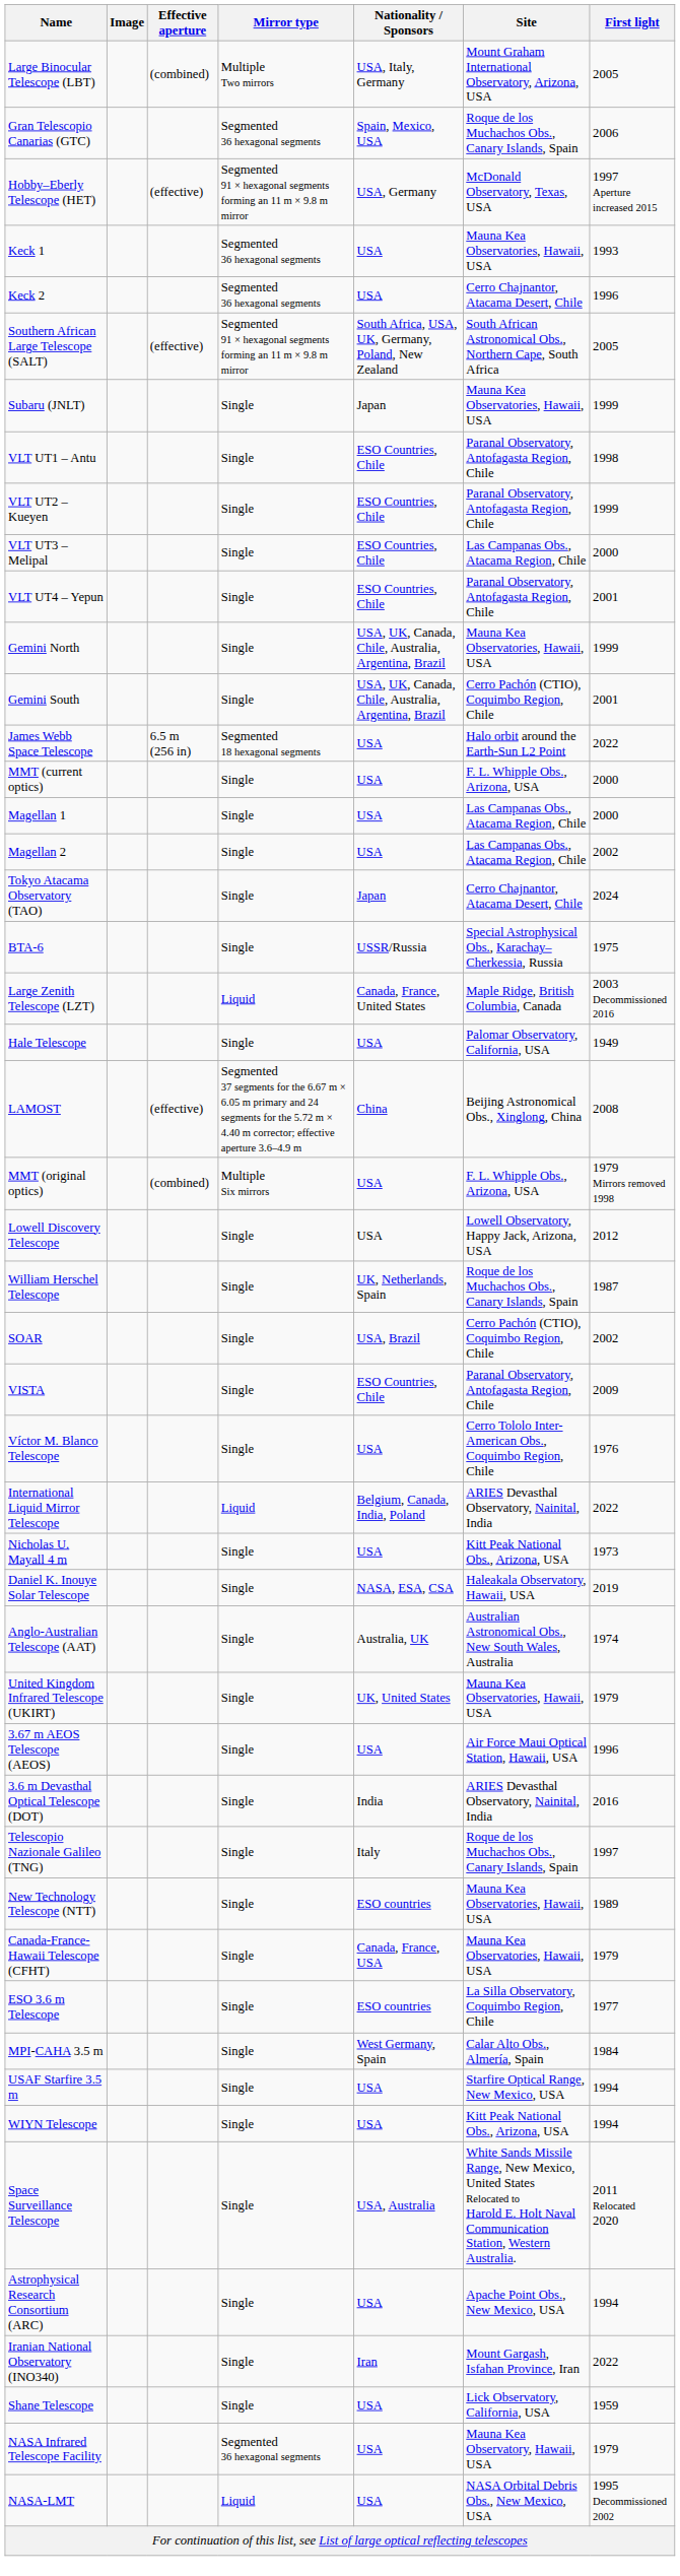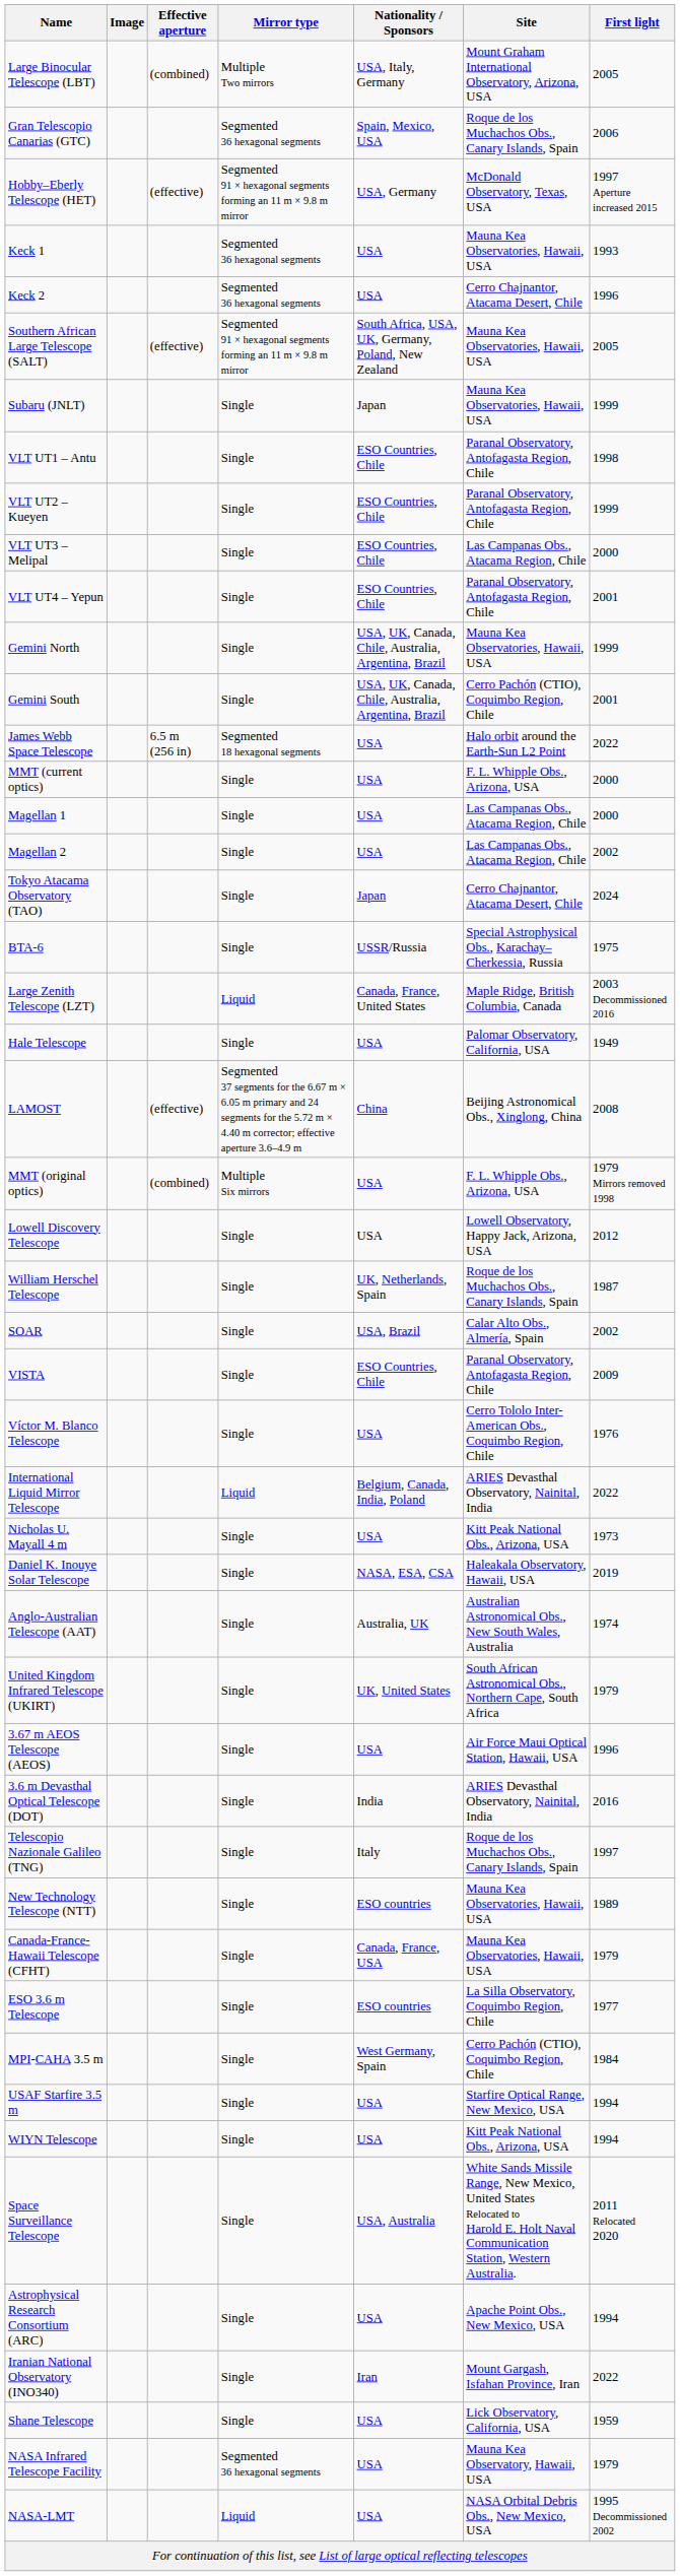 <table class="wikitable sortable" style="margin: 1em auto 1em auto; width:90%; font-size:95%;">
 <tr>
 <th>Name</th>
 <th class="unsortable">Image</th>
 <th data-sort-type="number">Effective <a href='#'>aperture</a></th>
 <th><a href='#'>Mirror type</a></th>
 <th>Nationality / Sponsors</th>
 <th>Site</th>
 <th><a href='#'>First light</a></th>
 </tr>
 <tr>
 <td><a href='#'>Large Binocular Telescope</a> (LBT)</td>
 <td></td>
 <td> (combined)</td>
 <td>Multiple<br><small>Two  mirrors</small></td>
 <td><a href='#'>USA</a>, Italy, Germany</td>
 <td><a href='#'>Mount Graham International Observatory</a>, <a href='#'>Arizona</a>, USA</td>
 <td>2005</td>
 </tr>
 <tr>
 <td><a href='#'>Gran Telescopio Canarias</a> (GTC)</td>
 <td></td>
 <td></td>
 <td>Segmented<br><small>36 hexagonal segments</small></td>
 <td><a href='#'>Spain</a>, <a href='#'>Mexico</a>, <a href='#'>USA</a></td>
 <td><a href='#'>Roque de los Muchachos Obs.</a>, <a href='#'>Canary Islands</a>, Spain</td>
 <td>2006</td>
 </tr>
 <tr>
 <td><a href='#'>Hobby–Eberly Telescope</a> (HET)</td>
 <td></td>
 <td> (effective) </td>
 <td>Segmented<br><small>91 ×  hexagonal segments forming an 11 m × 9.8 m mirror</small></td>
 <td><a href='#'>USA</a>, Germany</td>
 <td><a href='#'>McDonald Observatory</a>, <a href='#'>Texas</a>, USA</td>
 <td>1997<br><small>Aperture increased 2015</small></td>
 </tr>
 <tr>
 <td><a href='#'>Keck</a> 1</td>
 <td></td>
 <td></td>
 <td>Segmented<br><small>36 hexagonal segments</small></td>
 <td><a href='#'>USA</a></td>
 <td><a href='#'>Mauna Kea Observatories</a>, <a href='#'>Hawaii</a>, USA</td>
 <td>1993</td>
 </tr>
 <tr>
 <td><a href='#'>Keck</a> 2</td>
 <td></td>
 <td></td>
 <td>Segmented<br><small>36 hexagonal segments</small></td>
 <td><a href='#'>USA</a></td>
 <td><a href='#'>Cerro Chajnantor</a>, <a href='#'>Atacama Desert</a>, <a href='#'>Chile</a></td>
 <td>1996</td>
 </tr>
 <tr>
 <td><a href='#'>Southern African Large Telescope</a> (SALT)</td>
 <td></td>
 <td> (effective)</td>
 <td>Segmented<br><small>91 ×  hexagonal segments forming an 11 m × 9.8 m mirror</small></td>
 <td><a href='#'>South Africa</a>, <a href='#'>USA</a>, <a href='#'>UK</a>, Germany, <a href='#'>Poland</a>, New Zealand</td>
-<td><a href='#'>South African Astronomical Obs.</a>, <a href='#'>Northern Cape</a>, South Africa</td>
+<td><a href='#'>Mauna Kea Observatories</a>, <a href='#'>Hawaii</a>, USA</td>
 <td>2005</td>
 </tr>
 <tr>
 <td><a href='#'>Subaru</a> (JNLT)</td>
 <td></td>
 <td></td>
 <td>Single</td>
 <td>Japan</td>
 <td><a href='#'>Mauna Kea Observatories</a>, <a href='#'>Hawaii</a>, USA</td>
 <td>1999</td>
 </tr>
 <tr>
 <td><a href='#'>VLT</a> UT1 – Antu</td>
 <td></td>
 <td></td>
 <td>Single</td>
 <td><a href='#'>ESO Countries</a>, <a href='#'>Chile</a></td>
 <td><a href='#'>Paranal Observatory</a>, <a href='#'>Antofagasta Region</a>, Chile</td>
 <td>1998</td>
 </tr>
 <tr>
 <td><a href='#'>VLT</a> UT2 – Kueyen</td>
 <td></td>
 <td></td>
 <td>Single</td>
 <td><a href='#'>ESO Countries</a>, <a href='#'>Chile</a></td>
 <td><a href='#'>Paranal Observatory</a>, <a href='#'>Antofagasta Region</a>, Chile</td>
 <td>1999</td>
 </tr>
 <tr>
 <td><a href='#'>VLT</a> UT3 – Melipal</td>
 <td></td>
 <td></td>
 <td>Single</td>
 <td><a href='#'>ESO Countries</a>, <a href='#'>Chile</a></td>
 <td><a href='#'>Las Campanas Obs.</a>, <a href='#'>Atacama Region</a>, Chile</td>
 <td>2000</td>
 </tr>
 <tr>
 <td><a href='#'>VLT</a> UT4 – Yepun</td>
 <td></td>
 <td></td>
 <td>Single</td>
 <td><a href='#'>ESO Countries</a>, <a href='#'>Chile</a></td>
 <td><a href='#'>Paranal Observatory</a>, <a href='#'>Antofagasta Region</a>, Chile</td>
 <td>2001</td>
 </tr>
 <tr>
 <td><a href='#'>Gemini</a> North </td>
 <td></td>
 <td></td>
 <td>Single</td>
 <td><a href='#'>USA</a>, <a href='#'>UK</a>, Canada, <a href='#'>Chile</a>, Australia, <a href='#'>Argentina</a>, <a href='#'>Brazil</a></td>
 <td><a href='#'>Mauna Kea Observatories</a>, <a href='#'>Hawaii</a>, USA</td>
 <td>1999</td>
 </tr>
 <tr>
 <td><a href='#'>Gemini</a> South</td>
 <td></td>
 <td></td>
 <td>Single</td>
 <td><a href='#'>USA</a>, <a href='#'>UK</a>, Canada, <a href='#'>Chile</a>, Australia, <a href='#'>Argentina</a>, <a href='#'>Brazil</a></td>
 <td><a href='#'>Cerro Pachón</a> (CTIO), <a href='#'>Coquimbo Region</a>, Chile</td>
 <td>2001</td>
 </tr>
 <tr>
 <td><a href='#'>James Webb Space Telescope</a></td>
 <td></td>
 <td>6.5 m<br>(256 in)</td>
 <td>Segmented<br><small>18 hexagonal segments</small></td>
 <td><a href='#'>USA</a></td>
 <td><a href='#'>Halo orbit</a> around the <a href='#'>Earth-Sun L2 Point</a></td>
 <td>2022</td>
 </tr>
 <tr>
 <td><a href='#'>MMT</a> (current optics)</td>
 <td></td>
 <td></td>
 <td>Single</td>
 <td><a href='#'>USA</a></td>
 <td><a href='#'>F. L. Whipple Obs.</a>, <a href='#'>Arizona</a>, USA</td>
 <td>2000</td>
 </tr>
 <tr>
 <td><a href='#'>Magellan</a> 1 </td>
 <td></td>
 <td></td>
 <td>Single</td>
 <td><a href='#'>USA</a></td>
 <td><a href='#'>Las Campanas Obs.</a>, <a href='#'>Atacama Region</a>, Chile</td>
 <td>2000</td>
 </tr>
 <tr>
 <td><a href='#'>Magellan</a> 2 </td>
 <td></td>
 <td></td>
 <td>Single</td>
 <td><a href='#'>USA</a></td>
 <td><a href='#'>Las Campanas Obs.</a>, <a href='#'>Atacama Region</a>, Chile</td>
 <td>2002</td>
 </tr>
 <tr>
 <td><a href='#'>Tokyo Atacama Observatory</a> (TAO)</td>
 <td></td>
 <td></td>
 <td>Single</td>
 <td><a href='#'>Japan</a></td>
 <td><a href='#'>Cerro Chajnantor</a>, <a href='#'>Atacama Desert</a>, <a href='#'>Chile</a></td>
 <td>2024</td>
 </tr>
 <tr>
 <td><a href='#'>BTA-6</a></td>
 <td></td>
 <td></td>
 <td>Single</td>
 <td><a href='#'>USSR</a>/Russia</td>
 <td><a href='#'>Special Astrophysical Obs.</a>, <a href='#'>Karachay–Cherkessia</a>, Russia</td>
 <td>1975</td>
 </tr>
 <tr>
 <td><a href='#'>Large Zenith Telescope</a> (LZT)</td>
 <td></td>
 <td></td>
 <td><a href='#'>Liquid</a></td>
 <td><a href='#'>Canada</a>, <a href='#'>France</a>, United States </td>
 <td><a href='#'>Maple Ridge</a>, <a href='#'>British Columbia</a>, Canada</td>
 <td>2003<br><small>Decommissioned 2016</small></td>
 </tr>
 <tr>
 <td><a href='#'>Hale Telescope</a></td>
 <td></td>
 <td></td>
 <td>Single</td>
 <td><a href='#'>USA</a></td>
 <td><a href='#'>Palomar Observatory</a>, <a href='#'>California</a>, USA</td>
 <td>1949</td>
 </tr>
 <tr>
 <td><a href='#'>LAMOST</a></td>
 <td></td>
 <td> (effective)</td>
 <td>Segmented<br><small>37 segments for the 6.67 m × 6.05 m primary and 24 segments for the 5.72 m × 4.40 m corrector; effective aperture 3.6–4.9 m</small></td>
 <td><a href='#'>China</a></td>
 <td>Beijing Astronomical Obs., <a href='#'>Xinglong</a>, China</td>
 <td>2008</td>
 </tr>
 <tr>
 <td><a href='#'>MMT</a> (original optics)<br></td>
 <td></td>
 <td> (combined)</td>
 <td>Multiple<br><small>Six  mirrors</small></td>
 <td><a href='#'>USA</a></td>
 <td><a href='#'>F. L. Whipple Obs.</a>, <a href='#'>Arizona</a>, USA</td>
 <td>1979<br><small>Mirrors removed 1998</small></td>
 </tr>
 <tr>
 <td><a href='#'>Lowell Discovery Telescope</a></td>
 <td></td>
 <td></td>
 <td>Single</td>
 <td>USA</td>
 <td><a href='#'>Lowell Observatory</a>, Happy Jack, Arizona, USA</td>
 <td>2012</td>
 </tr>
 <tr>
 <td><a href='#'>William Herschel Telescope</a></td>
 <td></td>
 <td></td>
 <td>Single</td>
 <td><a href='#'>UK</a>, <a href='#'>Netherlands</a>, Spain</td>
 <td><a href='#'>Roque de los Muchachos Obs.</a>, <a href='#'>Canary Islands</a>, Spain</td>
 <td>1987</td>
 </tr>
 <tr>
 <td><a href='#'>SOAR</a></td>
 <td></td>
 <td></td>
 <td>Single</td>
 <td><a href='#'>USA</a>, <a href='#'>Brazil</a></td>
-<td><a href='#'>Cerro Pachón</a> (CTIO), <a href='#'>Coquimbo Region</a>, Chile</td>
+<td><a href='#'>Calar Alto Obs.</a>, <a href='#'>Almería</a>, Spain</td>
 <td>2002</td>
 </tr>
 <tr>
 <td><a href='#'>VISTA</a></td>
 <td></td>
 <td></td>
 <td>Single</td>
 <td><a href='#'>ESO Countries</a>, <a href='#'>Chile</a></td>
 <td><a href='#'>Paranal Observatory</a>, <a href='#'>Antofagasta Region</a>, Chile</td>
 <td>2009</td>
 </tr>
 <tr>
 <td><a href='#'>Víctor M. Blanco Telescope</a></td>
 <td></td>
 <td></td>
 <td>Single</td>
 <td><a href='#'>USA</a></td>
 <td><a href='#'>Cerro Tololo Inter-American Obs.</a>, <a href='#'>Coquimbo Region</a>, Chile</td>
 <td>1976</td>
 </tr>
 <tr>
 <td><a href='#'>International Liquid Mirror Telescope</a></td>
 <td></td>
 <td></td>
 <td><a href='#'>Liquid</a></td>
 <td><a href='#'>Belgium</a>, <a href='#'>Canada</a>, <a href='#'>India</a>, <a href='#'>Poland</a></td>
 <td><a href='#'>ARIES</a> Devasthal Observatory, <a href='#'>Nainital</a>, India</td>
 <td>2022</td>
 </tr>
 <tr>
 <td><a href='#'>Nicholas U. Mayall 4 m</a></td>
 <td></td>
 <td></td>
 <td>Single</td>
 <td><a href='#'>USA</a></td>
 <td><a href='#'>Kitt Peak National Obs.</a>, <a href='#'>Arizona</a>, USA</td>
 <td>1973</td>
 </tr>
 <tr>
 <td><a href='#'>Daniel K. Inouye Solar Telescope</a></td>
 <td></td>
 <td></td>
 <td>Single</td>
 <td><a href='#'>NASA</a>, <a href='#'>ESA</a>, <a href='#'>CSA</a></td>
 <td><a href='#'>Haleakala Observatory</a>, <a href='#'>Hawaii</a>, USA</td>
 <td>2019</td>
 </tr>
 <tr>
 <td><a href='#'>Anglo-Australian Telescope</a> (AAT)</td>
 <td></td>
 <td></td>
 <td>Single</td>
 <td>Australia, <a href='#'>UK</a></td>
 <td><a href='#'>Australian Astronomical Obs.</a>, <a href='#'>New South Wales</a>, Australia</td>
 <td>1974</td>
 </tr>
 <tr>
 <td><a href='#'>United Kingdom Infrared Telescope</a> (UKIRT)</td>
 <td></td>
 <td></td>
 <td>Single</td>
 <td><a href='#'>UK</a>, <a href='#'>United States</a></td>
-<td><a href='#'>Mauna Kea Observatories</a>, <a href='#'>Hawaii</a>, USA</td>
+<td><a href='#'>South African Astronomical Obs.</a>, <a href='#'>Northern Cape</a>, South Africa</td>
 <td>1979</td>
 </tr>
 <tr>
 <td><a href='#'>3.67 m AEOS Telescope</a> (AEOS)</td>
 <td></td>
 <td></td>
 <td>Single</td>
 <td><a href='#'>USA</a></td>
 <td><a href='#'>Air Force Maui Optical Station</a>, <a href='#'>Hawaii</a>, USA</td>
 <td>1996</td>
 </tr>
 <tr>
 <td><a href='#'>3.6 m Devasthal Optical Telescope</a> (DOT)</td>
 <td></td>
 <td></td>
 <td>Single</td>
 <td>India</td>
 <td><a href='#'>ARIES</a> Devasthal Observatory, <a href='#'>Nainital</a>, India</td>
 <td>2016</td>
 </tr>
 <tr>
 <td><a href='#'>Telescopio Nazionale Galileo</a> (TNG)</td>
 <td></td>
 <td></td>
 <td>Single</td>
 <td>Italy</td>
 <td><a href='#'>Roque de los Muchachos Obs.</a>, <a href='#'>Canary Islands</a>, Spain</td>
 <td>1997</td>
 </tr>
 <tr>
 <td><a href='#'>New Technology Telescope</a> (NTT)</td>
 <td></td>
 <td></td>
 <td>Single</td>
 <td><a href='#'>ESO countries</a></td>
 <td><a href='#'>Mauna Kea Observatories</a>, <a href='#'>Hawaii</a>, USA</td>
 <td>1989</td>
 </tr>
 <tr>
 <td><a href='#'>Canada-France-Hawaii Telescope</a> (CFHT)</td>
 <td></td>
 <td></td>
 <td>Single</td>
 <td><a href='#'>Canada</a>, <a href='#'>France</a>, <a href='#'>USA</a></td>
 <td><a href='#'>Mauna Kea Observatories</a>, <a href='#'>Hawaii</a>, USA</td>
 <td>1979</td>
 </tr>
 <tr>
 <td><a href='#'>ESO 3.6 m Telescope</a></td>
 <td></td>
 <td></td>
 <td>Single</td>
 <td><a href='#'>ESO countries</a></td>
 <td><a href='#'>La Silla Observatory</a>, <a href='#'>Coquimbo Region</a>, Chile</td>
 <td>1977</td>
 </tr>
 <tr>
 <td><a href='#'>MPI</a>-<a href='#'>CAHA</a> 3.5 m</td>
 <td></td>
 <td></td>
 <td>Single</td>
 <td><a href='#'>West Germany</a>, Spain</td>
-<td><a href='#'>Calar Alto Obs.</a>, <a href='#'>Almería</a>, Spain</td>
+<td><a href='#'>Cerro Pachón</a> (CTIO), <a href='#'>Coquimbo Region</a>, Chile</td>
 <td>1984</td>
 </tr>
 <tr>
 <td><a href='#'>USAF Starfire 3.5 m</a></td>
 <td></td>
 <td></td>
 <td>Single</td>
 <td><a href='#'>USA</a></td>
 <td><a href='#'>Starfire Optical Range</a>, <a href='#'>New Mexico</a>, USA</td>
 <td>1994</td>
 </tr>
 <tr>
 <td><a href='#'>WIYN Telescope</a></td>
 <td></td>
 <td></td>
 <td>Single</td>
 <td><a href='#'>USA</a></td>
 <td><a href='#'>Kitt Peak National Obs.</a>, <a href='#'>Arizona</a>, USA</td>
 <td>1994</td>
 </tr>
 <tr>
 <td><a href='#'>Space Surveillance Telescope</a></td>
 <td></td>
 <td></td>
 <td>Single</td>
 <td><a href='#'>USA</a>, <a href='#'>Australia</a></td>
 <td><a href='#'>White Sands Missile Range</a>, New Mexico, United States<br><small>Relocated to</small><br><a href='#'>Harold E. Holt Naval Communication Station</a>, <a href='#'>Western Australia</a>.</td>
 <td>2011<br><small>Relocated</small><br>2020</td>
 </tr>
 <tr>
 <td><a href='#'>Astrophysical Research Consortium</a> (ARC)</td>
 <td></td>
 <td></td>
 <td>Single</td>
 <td><a href='#'>USA</a></td>
 <td><a href='#'>Apache Point Obs.</a>, <a href='#'>New Mexico</a>, USA</td>
 <td>1994</td>
 </tr>
 <tr>
 <td><a href='#'>Iranian National Observatory</a> (INO340)</td>
 <td></td>
 <td></td>
 <td>Single</td>
 <td><a href='#'>Iran</a></td>
 <td><a href='#'>Mount Gargash</a>, <a href='#'>Isfahan Province</a>, Iran</td>
 <td>2022</td>
 </tr>
 <tr>
 <td><a href='#'>Shane Telescope</a></td>
 <td></td>
 <td></td>
 <td>Single</td>
 <td><a href='#'>USA</a></td>
 <td><a href='#'>Lick Observatory</a>, <a href='#'>California</a>, USA</td>
 <td>1959</td>
 </tr>
 <tr>
 <td><a href='#'>NASA Infrared Telescope Facility</a></td>
 <td></td>
 <td></td>
 <td>Segmented<br><small>36 hexagonal segments</small></td>
 <td><a href='#'>USA</a></td>
 <td><a href='#'>Mauna Kea Observatory</a>, <a href='#'>Hawaii</a>, USA</td>
 <td>1979</td>
 </tr>
 <tr>
 <td><a href='#'>NASA-LMT</a></td>
 <td></td>
 <td></td>
 <td><a href='#'>Liquid</a></td>
 <td><a href='#'>USA</a></td>
 <td><a href='#'>NASA Orbital Debris Obs.</a>, <a href='#'>New Mexico</a>, USA</td>
 <td>1995<br><small>Decommissioned 2002</small><br></td>
 </tr>
 <tr class="sortbottom">
 <td colspan=8 style="padding: 8px; background-color: #f2f2f2; text-align: center;"><em>For continuation of this list, see <a href='#'>List of large optical reflecting telescopes</a></em></td>
 </tr>
 </table>
